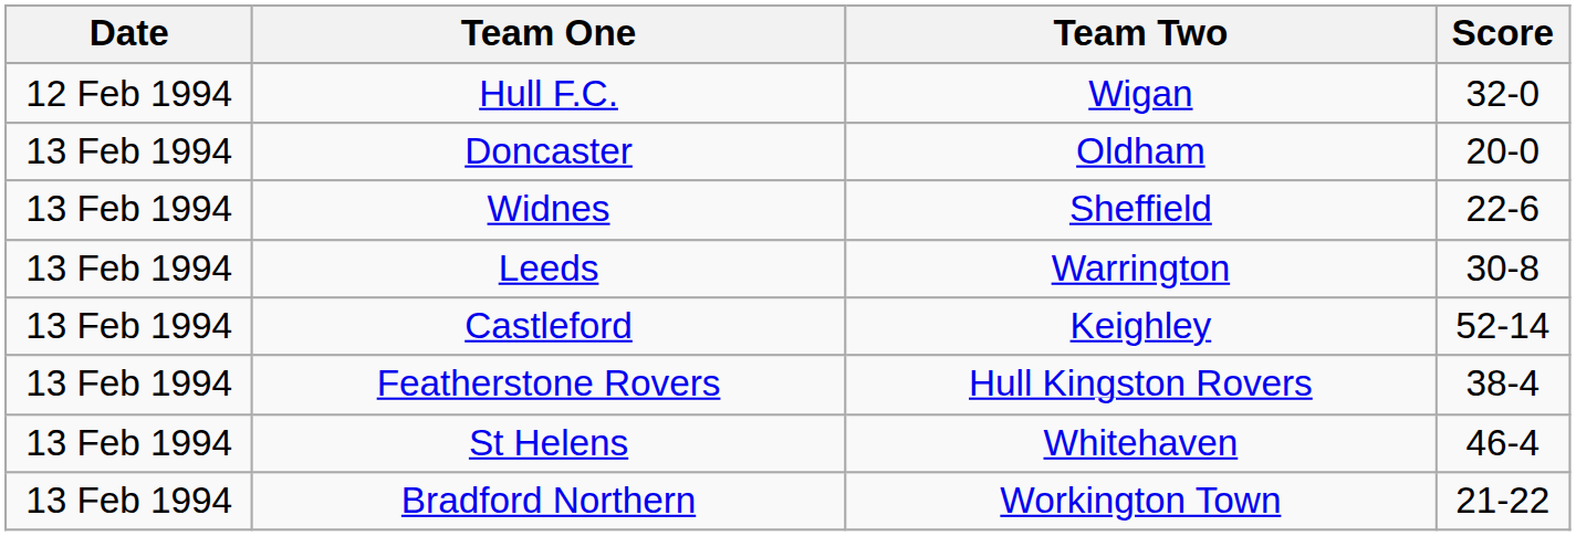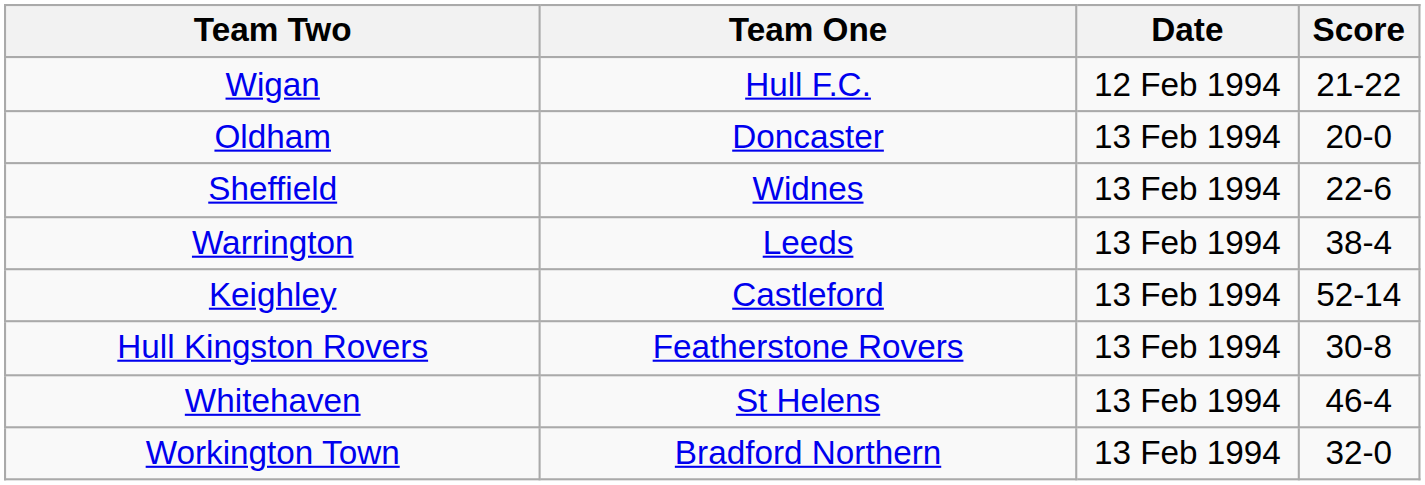 <table class="wikitable" style="text-align: center">
 <tr>
+<th width=250>Team Two</th>
+<th width=250>Team One</th>
 <th width=100>Date</th>
-<th width=250>Team One</th>
-<th width=250>Team Two</th>
 <th width=50>Score</th>
 </tr>
 <tr>
+<td><a href='#'>Wigan</a></td>
+<td><a href='#'>Hull F.C.</a></td>
 <td>12 Feb 1994</td>
-<td><a href='#'>Hull F.C.</a></td>
-<td><a href='#'>Wigan</a></td>
-<td>32-0</td>
+<td>21-22</td>
 </tr>
 <tr>
+<td><a href='#'>Oldham</a></td>
+<td><a href='#'>Doncaster</a></td>
 <td>13 Feb 1994</td>
-<td><a href='#'>Doncaster</a></td>
-<td><a href='#'>Oldham</a></td>
 <td>20-0</td>
 </tr>
 <tr>
+<td><a href='#'>Sheffield</a></td>
+<td><a href='#'>Widnes</a></td>
 <td>13 Feb 1994</td>
-<td><a href='#'>Widnes</a></td>
-<td><a href='#'>Sheffield</a></td>
 <td>22-6</td>
 </tr>
 <tr>
+<td><a href='#'>Warrington</a></td>
+<td><a href='#'>Leeds</a></td>
 <td>13 Feb 1994</td>
-<td><a href='#'>Leeds</a></td>
-<td><a href='#'>Warrington</a></td>
+<td>38-4</td>
+</tr>
+<tr>
+<td><a href='#'>Keighley</a></td>
+<td><a href='#'>Castleford</a></td>
+<td>13 Feb 1994</td>
+<td>52-14</td>
+</tr>
+<tr>
+<td><a href='#'>Hull Kingston Rovers</a></td>
+<td><a href='#'>Featherstone Rovers</a></td>
+<td>13 Feb 1994</td>
 <td>30-8</td>
 </tr>
 <tr>
+<td><a href='#'>Whitehaven</a></td>
+<td><a href='#'>St Helens</a></td>
 <td>13 Feb 1994</td>
-<td><a href='#'>Castleford</a></td>
-<td><a href='#'>Keighley</a></td>
-<td>52-14</td>
-</tr>
-<tr>
-<td>13 Feb 1994</td>
-<td><a href='#'>Featherstone Rovers</a></td>
-<td><a href='#'>Hull Kingston Rovers</a></td>
-<td>38-4</td>
-</tr>
-<tr>
-<td>13 Feb 1994</td>
-<td><a href='#'>St Helens</a></td>
-<td><a href='#'>Whitehaven</a></td>
 <td>46-4</td>
 </tr>
 <tr>
+<td><a href='#'>Workington Town</a></td>
+<td><a href='#'>Bradford Northern</a></td>
 <td>13 Feb 1994</td>
-<td><a href='#'>Bradford Northern</a></td>
-<td><a href='#'>Workington Town</a></td>
-<td>21-22</td>
+<td>32-0</td>
 </tr>
 </table>
